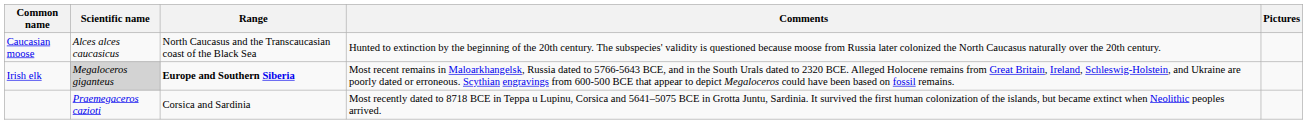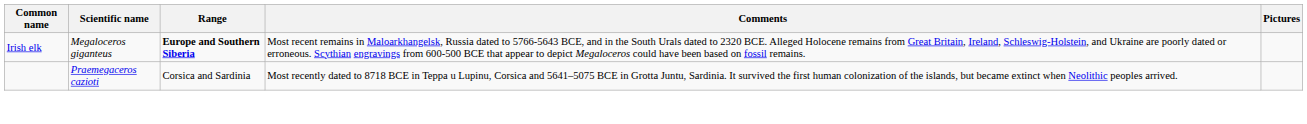 <table class="wikitable">
 <tr>
 <th>Common name</th>
 <th>Scientific name</th>
 <th>Range</th>
 <th class="unsortable">Comments</th>
 <th class="unsortable">Pictures</th>
 </tr>
 <tr>
-<td><a href='#'>Caucasian moose</a></td>
-<td><em>Alces alces caucasicus</em></td>
-<td>North Caucasus and the Transcaucasian coast of the Black Sea</td>
-<td>Hunted to extinction by the beginning of the 20th century. The subspecies' validity is questioned because moose from Russia later colonized the North Caucasus naturally over the 20th century.</td>
-<td></td>
-</tr>
-<tr>
 <td><a href='#'>Irish elk</a></td>
-<td style="background: lightgrey;"><em>Megaloceros giganteus</em></td>
+<td><em>Megaloceros giganteus</em></td>
 <td><strong>Europe and Southern <a href='#'>Siberia</a></strong></td>
 <td>Most recent remains in <a href='#'>Maloarkhangelsk</a>, Russia dated to 5766-5643 BCE, and in the South Urals dated to 2320 BCE. Alleged Holocene remains from <a href='#'>Great Britain</a>, <a href='#'>Ireland</a>, <a href='#'>Schleswig-Holstein</a>, and Ukraine are poorly dated or erroneous. <a href='#'>Scythian</a> <a href='#'>engravings</a> from 600-500 BCE that appear to depict <em>Megaloceros</em> could have been based on <a href='#'>fossil</a> remains.</td>
 <td></td>
 </tr>
 <tr>
 <td></td>
 <td><em><a href='#'>Praemegaceros cazioti</a></em></td>
 <td>Corsica and Sardinia</td>
 <td>Most recently dated to 8718 BCE in Teppa u Lupinu, Corsica and 5641–5075 BCE in Grotta Juntu, Sardinia. It survived the first human colonization of the islands, but became extinct when <a href='#'>Neolithic</a> peoples arrived.</td>
 <td></td>
 </tr>
 </table>
